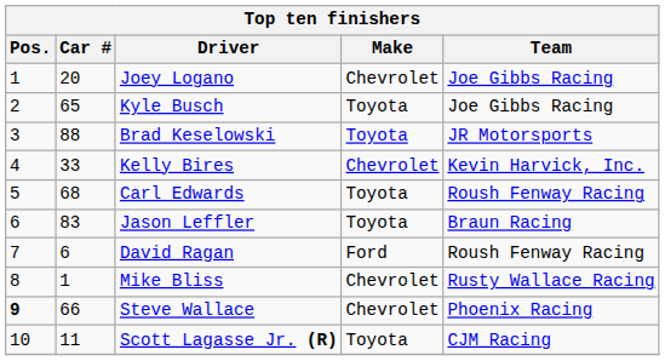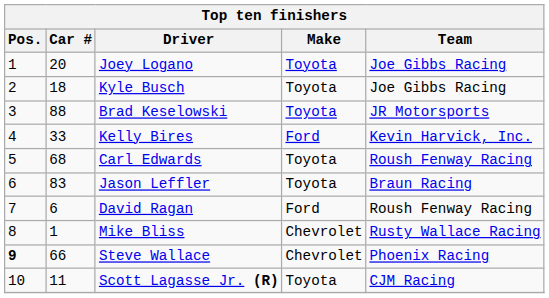 <table class="wikitable" style="font-size: 90%;">
 <tr>
 <th colspan=9>Top ten finishers</th>
 </tr>
 <tr>
 <th>Pos.</th>
 <th>Car #</th>
 <th>Driver</th>
 <th>Make</th>
 <th>Team</th>
 </tr>
 <tr>
 <td>1</td>
 <td>20</td>
 <td><a href='#'>Joey Logano</a></td>
-<td>Chevrolet</td>
+<td><a href='#'>Toyota</a></td>
 <td><a href='#'>Joe Gibbs Racing</a></td>
 </tr>
 <tr>
 <td>2</td>
-<td>65</td>
+<td>18</td>
 <td><a href='#'>Kyle Busch</a></td>
 <td>Toyota</td>
 <td>Joe Gibbs Racing</td>
 </tr>
 <tr>
 <td>3</td>
 <td>88</td>
 <td><a href='#'>Brad Keselowski</a></td>
 <td><a href='#'>Toyota</a></td>
 <td><a href='#'>JR Motorsports</a></td>
 </tr>
 <tr>
 <td>4</td>
 <td>33</td>
 <td><a href='#'>Kelly Bires</a></td>
-<td><a href='#'>Chevrolet</a></td>
+<td><a href='#'>Ford</a></td>
 <td><a href='#'>Kevin Harvick, Inc.</a></td>
 </tr>
 <tr>
 <td>5</td>
 <td>68</td>
 <td><a href='#'>Carl Edwards</a></td>
 <td>Toyota</td>
 <td><a href='#'>Roush Fenway Racing</a></td>
 </tr>
 <tr>
 <td>6</td>
 <td>83</td>
 <td><a href='#'>Jason Leffler</a></td>
 <td>Toyota</td>
 <td><a href='#'>Braun Racing</a></td>
 </tr>
 <tr>
 <td>7</td>
 <td>6</td>
 <td><a href='#'>David Ragan</a></td>
 <td>Ford</td>
 <td>Roush Fenway Racing</td>
 </tr>
 <tr>
 <td>8</td>
 <td>1</td>
 <td><a href='#'>Mike Bliss</a></td>
 <td>Chevrolet</td>
 <td><a href='#'>Rusty Wallace Racing</a></td>
 </tr>
 <tr>
 <td><strong>9</strong></td>
 <td>66</td>
 <td><a href='#'>Steve Wallace</a></td>
 <td>Chevrolet</td>
 <td><a href='#'>Phoenix Racing</a></td>
 </tr>
 <tr>
 <td>10</td>
 <td>11</td>
 <td><a href='#'>Scott Lagasse Jr.</a> <strong>(R)</strong></td>
 <td>Toyota</td>
 <td><a href='#'>CJM Racing</a></td>
 </tr>
 <tr>
 </tr>
 </table>
